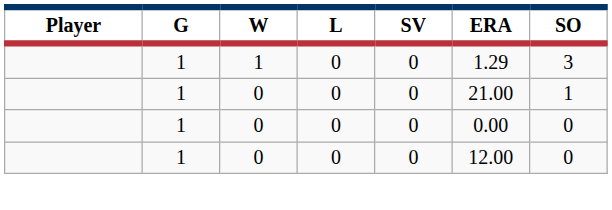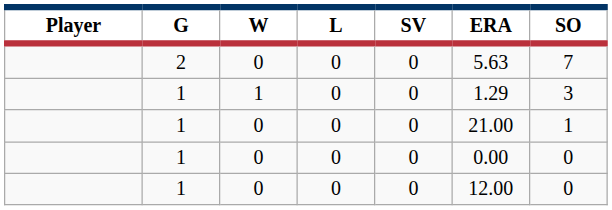 <table class="wikitable sortable">
 <tr>
 <th style="background:#FFFFFF; border-top:#023465 5px solid; border-bottom:#ba313c 5px solid;" width="16%">Player</th>
 <th style="background:#FFFFFF; border-top:#023465 5px solid; border-bottom:#ba313c 5px solid;" width="9%">G</th>
 <th style="background:#FFFFFF; border-top:#023465 5px solid; border-bottom:#ba313c 5px solid;" width="9%">W</th>
 <th style="background:#FFFFFF; border-top:#023465 5px solid; border-bottom:#ba313c 5px solid;" width="9%">L</th>
 <th style="background:#FFFFFF; border-top:#023465 5px solid; border-bottom:#ba313c 5px solid;" width="9%">SV</th>
 <th style="background:#FFFFFF; border-top:#023465 5px solid; border-bottom:#ba313c 5px solid;" width="9%">ERA</th>
 <th style="background:#FFFFFF; border-top:#023465 5px solid; border-bottom:#ba313c 5px solid;" width="9%">SO</th>
+</tr>
+<tr align="center">
+<td></td>
+<td>2</td>
+<td>0</td>
+<td>0</td>
+<td>0</td>
+<td>5.63</td>
+<td>7</td>
 </tr>
 <tr align="center">
 <td></td>
 <td>1</td>
 <td>1</td>
 <td>0</td>
 <td>0</td>
 <td>1.29</td>
 <td>3</td>
 </tr>
 <tr align="center">
 <td></td>
 <td>1</td>
 <td>0</td>
 <td>0</td>
 <td>0</td>
 <td>21.00</td>
 <td>1</td>
 </tr>
 <tr align="center">
 <td></td>
 <td>1</td>
 <td>0</td>
 <td>0</td>
 <td>0</td>
 <td>0.00</td>
 <td>0</td>
 </tr>
 <tr align="center">
 <td></td>
 <td>1</td>
 <td>0</td>
 <td>0</td>
 <td>0</td>
 <td>12.00</td>
 <td>0</td>
 </tr>
 </table>
